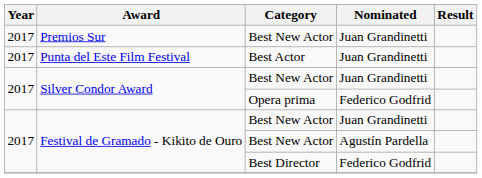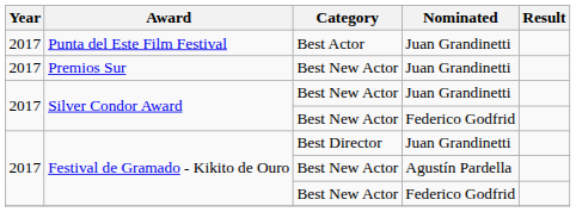 <table class="wikitable plainrowheaders">
 <tr>
 <th scope="col">Year</th>
 <th scope="col">Award</th>
 <th scope="col">Category</th>
 <th scope="col">Nominated</th>
 <th scope="col">Result</th>
 </tr>
 <tr>
 <td>2017</td>
-<td><a href='#'>Premios Sur</a></td>
-<td>Best New Actor</td>
+<td><a href='#'>Punta del Este Film Festival</a></td>
+<td>Best Actor</td>
 <td>Juan Grandinetti</td>
 <td></td>
 </tr>
 <tr>
 <td>2017</td>
-<td><a href='#'>Punta del Este Film Festival</a></td>
-<td>Best Actor</td>
+<td><a href='#'>Premios Sur</a></td>
+<td>Best New Actor</td>
 <td>Juan Grandinetti</td>
 <td></td>
 </tr>
 <tr>
 <td rowspan="2">2017</td>
 <td rowspan="2"><a href='#'>Silver Condor Award</a></td>
 <td>Best New Actor</td>
 <td>Juan Grandinetti</td>
 <td></td>
 </tr>
 <tr>
-<td>Opera prima</td>
+<td>Best New Actor</td>
 <td>Federico Godfrid</td>
 <td></td>
 </tr>
 <tr>
 <td rowspan="3">2017</td>
 <td rowspan="3"><a href='#'>Festival de Gramado</a> - Kikito de Ouro</td>
-<td>Best New Actor</td>
+<td>Best Director</td>
 <td>Juan Grandinetti</td>
 <td></td>
 </tr>
 <tr>
 <td>Best New Actor</td>
 <td>Agustín Pardella</td>
 <td></td>
 </tr>
 <tr>
-<td>Best Director</td>
+<td>Best New Actor</td>
 <td>Federico Godfrid</td>
 <td></td>
 </tr>
 <tr>
 </tr>
 </table>
